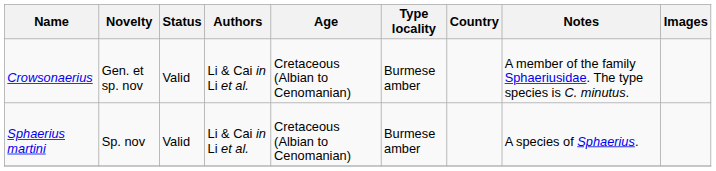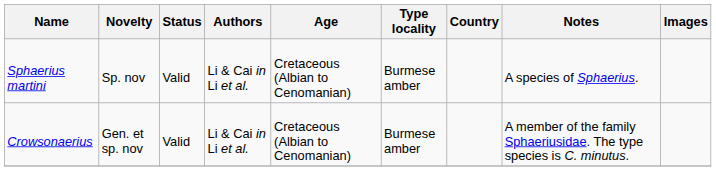 <table class="wikitable sortable" align="center" width="100%">
 <tr>
 <th>Name</th>
 <th>Novelty</th>
 <th>Status</th>
 <th>Authors</th>
 <th>Age</th>
 <th>Type locality</th>
 <th>Country</th>
 <th>Notes</th>
 <th>Images</th>
 </tr>
 <tr>
+<td><br><em><a href='#'>Sphaerius martini</a></em></td>
+<td><br>Sp. nov</td>
+<td><br>Valid</td>
+<td><br>Li & Cai <em>in</em> Li <em>et al.</em></td>
+<td><br>Cretaceous (Albian to Cenomanian)</td>
+<td><br>Burmese amber</td>
+<td><br></td>
+<td><br>A species of <em><a href='#'>Sphaerius</a></em>.</td>
+<td></td>
+</tr>
+<tr>
 <td><br><em><a href='#'>Crowsonaerius</a></em></td>
 <td><br>Gen. et sp. nov</td>
 <td><br>Valid</td>
 <td><br>Li & Cai <em>in</em> Li <em>et al.</em></td>
 <td><br>Cretaceous (Albian to Cenomanian)</td>
 <td><br>Burmese amber</td>
 <td><br></td>
 <td><br>A member of the family <a href='#'>Sphaeriusidae</a>. The type species is <em>C. minutus</em>.</td>
 <td></td>
 </tr>
 <tr>
-<td><br><em><a href='#'>Sphaerius martini</a></em></td>
-<td><br>Sp. nov</td>
-<td><br>Valid</td>
-<td><br>Li & Cai <em>in</em> Li <em>et al.</em></td>
-<td><br>Cretaceous (Albian to Cenomanian)</td>
-<td><br>Burmese amber</td>
-<td><br></td>
-<td><br>A species of <em><a href='#'>Sphaerius</a></em>.</td>
-<td></td>
-</tr>
-<tr>
 </tr>
 </table>
